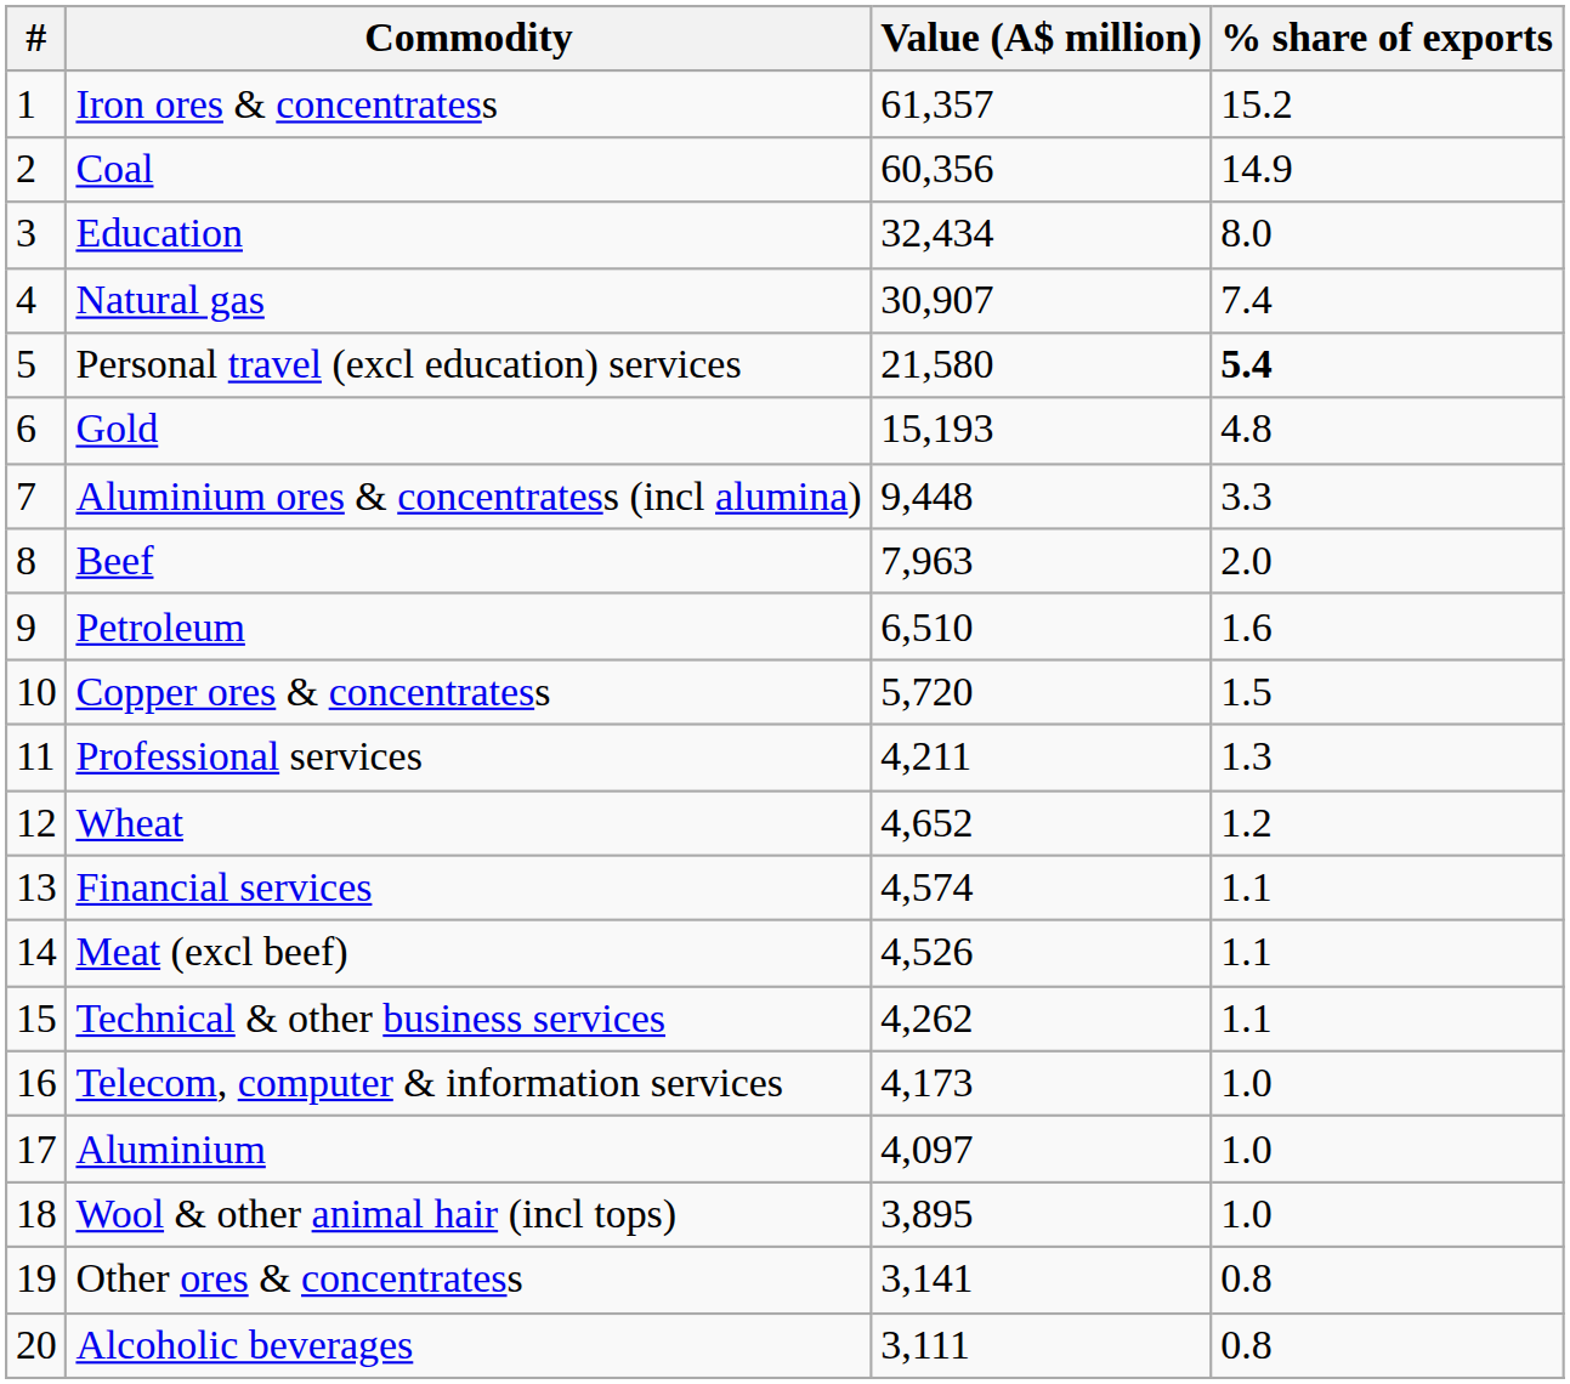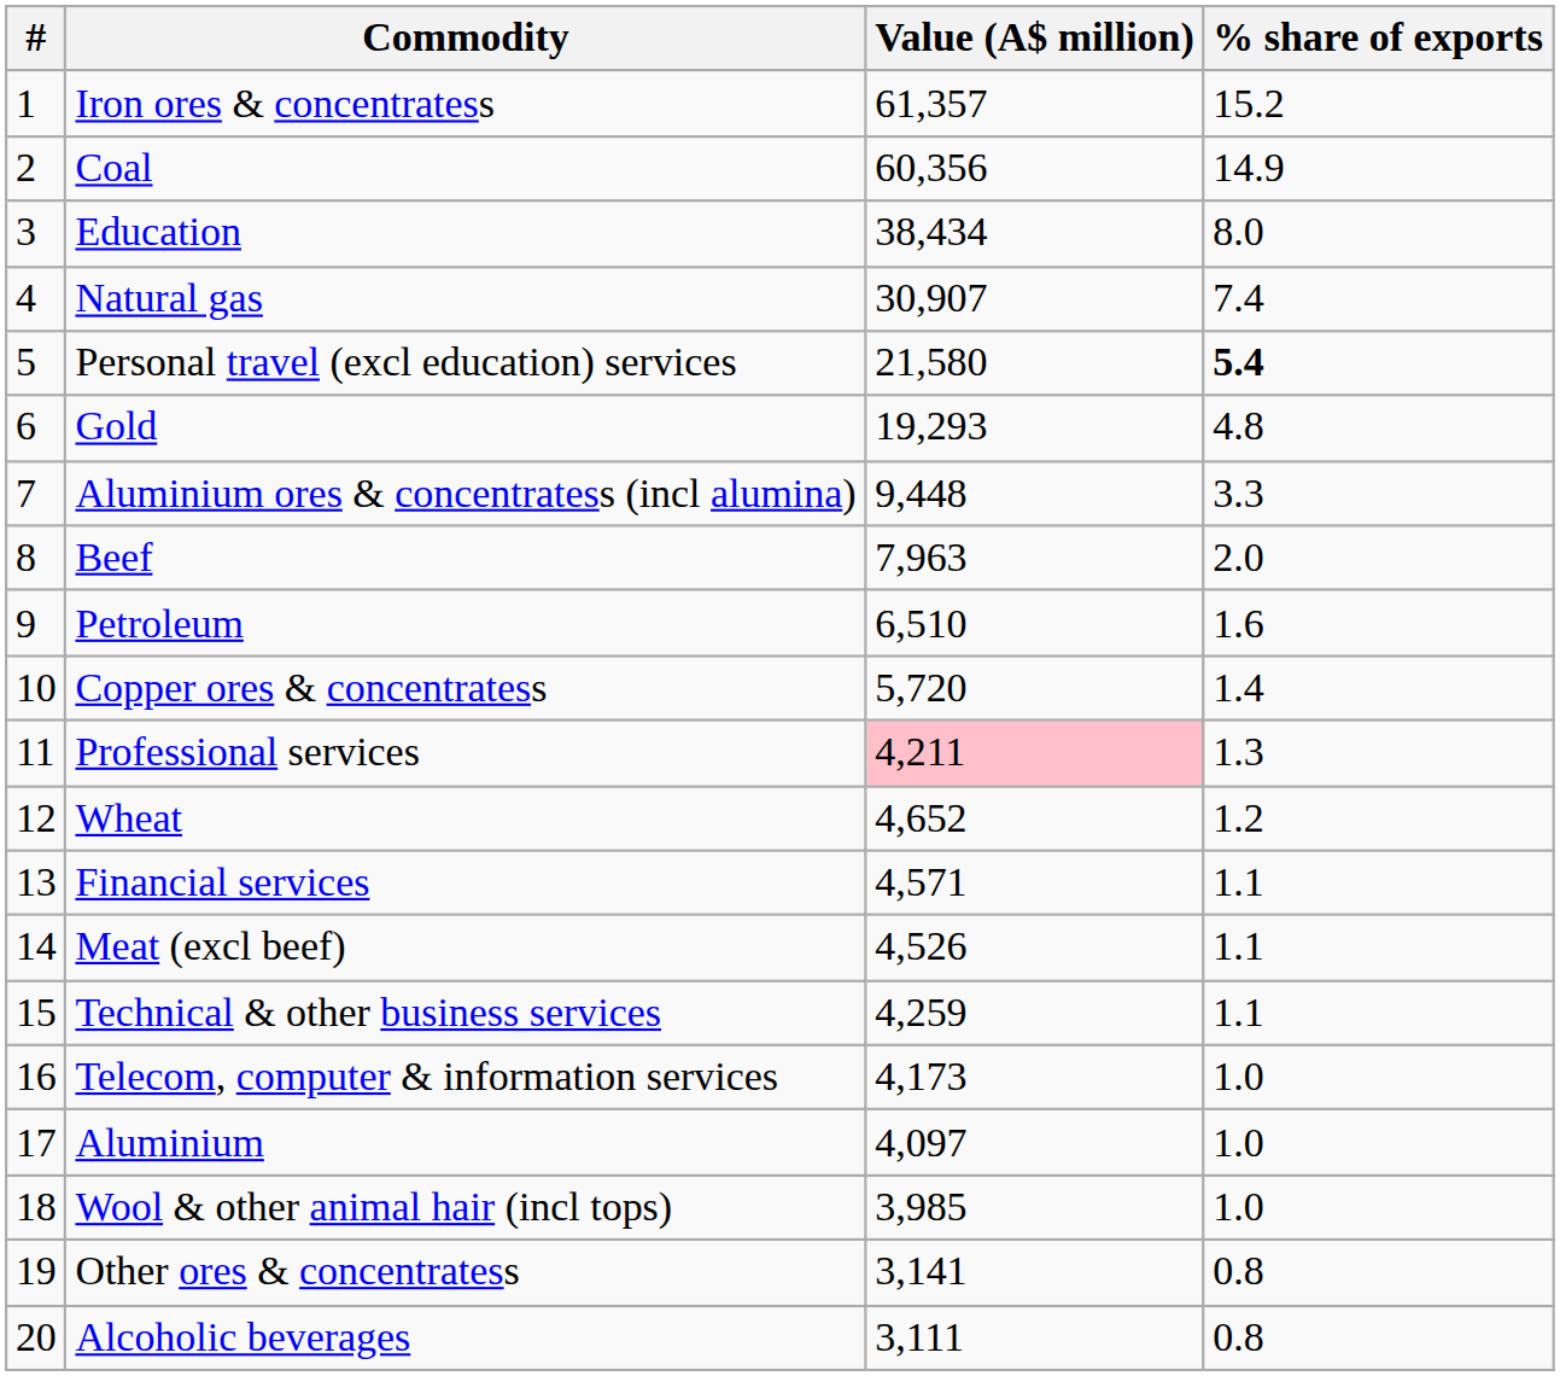 <table class="wikitable sortable">
 <tr>
 <th scope="col">#</th>
 <th scope="col">Commodity</th>
 <th scope="col">Value (A$ million)</th>
 <th scope="col">% share of exports</th>
 </tr>
 <tr>
 <td>1</td>
 <td><a href='#'>Iron ores</a> & <a href='#'>concentrates</a>s</td>
 <td>61,357</td>
 <td>15.2</td>
 </tr>
 <tr>
 <td>2</td>
 <td><a href='#'>Coal</a></td>
 <td>60,356</td>
 <td>14.9</td>
 </tr>
 <tr>
 <td>3</td>
 <td><a href='#'>Education</a></td>
-<td>32,434</td>
+<td>38,434</td>
 <td>8.0</td>
 </tr>
 <tr>
 <td>4</td>
 <td><a href='#'>Natural gas</a></td>
 <td>30,907</td>
 <td>7.4</td>
 </tr>
 <tr>
 <td>5</td>
 <td>Personal <a href='#'>travel</a> (excl education) services</td>
 <td>21,580</td>
 <td><strong>5.4</strong></td>
 </tr>
 <tr>
 <td>6</td>
 <td><a href='#'>Gold</a></td>
-<td>15,193</td>
+<td>19,293</td>
 <td>4.8</td>
 </tr>
 <tr>
 <td>7</td>
 <td><a href='#'>Aluminium ores</a> & <a href='#'>concentrates</a>s (incl <a href='#'>alumina</a>)</td>
 <td>9,448</td>
 <td>3.3</td>
 </tr>
 <tr>
 <td>8</td>
 <td><a href='#'>Beef</a></td>
 <td>7,963</td>
 <td>2.0</td>
 </tr>
 <tr>
 <td>9</td>
 <td><a href='#'>Petroleum</a></td>
 <td>6,510</td>
 <td>1.6</td>
 </tr>
 <tr>
 <td>10</td>
 <td><a href='#'>Copper ores</a> & <a href='#'>concentrates</a>s</td>
 <td>5,720</td>
-<td>1.5</td>
+<td>1.4</td>
 </tr>
 <tr>
 <td>11</td>
 <td><a href='#'>Professional</a> services</td>
-<td>4,211</td>
+<td style="background: pink;">4,211</td>
 <td>1.3</td>
 </tr>
 <tr>
 <td>12</td>
 <td><a href='#'>Wheat</a></td>
 <td>4,652</td>
 <td>1.2</td>
 </tr>
 <tr>
 <td>13</td>
 <td><a href='#'>Financial services</a></td>
-<td>4,574</td>
+<td>4,571</td>
 <td>1.1</td>
 </tr>
 <tr>
 <td>14</td>
 <td><a href='#'>Meat</a> (excl beef)</td>
 <td>4,526</td>
 <td>1.1</td>
 </tr>
 <tr>
 <td>15</td>
 <td><a href='#'>Technical</a> & other <a href='#'>business services</a></td>
-<td>4,262</td>
+<td>4,259</td>
 <td>1.1</td>
 </tr>
 <tr>
 <td>16</td>
 <td><a href='#'>Telecom</a>, <a href='#'>computer</a> & information services</td>
 <td>4,173</td>
 <td>1.0</td>
 </tr>
 <tr>
 <td>17</td>
 <td><a href='#'>Aluminium</a></td>
 <td>4,097</td>
 <td>1.0</td>
 </tr>
 <tr>
 <td>18</td>
 <td><a href='#'>Wool</a> & other <a href='#'>animal hair</a> (incl tops)</td>
-<td>3,895</td>
+<td>3,985</td>
 <td>1.0</td>
 </tr>
 <tr>
 <td>19</td>
 <td>Other <a href='#'>ores</a> & <a href='#'>concentrates</a>s</td>
 <td>3,141</td>
 <td>0.8</td>
 </tr>
 <tr>
 <td>20</td>
 <td><a href='#'>Alcoholic beverages</a></td>
 <td>3,111</td>
 <td>0.8</td>
 </tr>
 <tr>
 </tr>
 </table>
